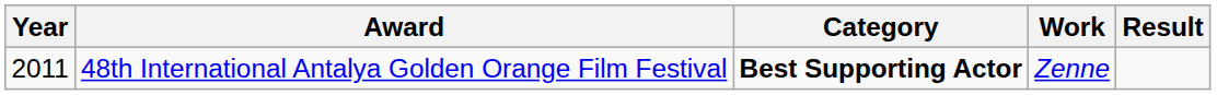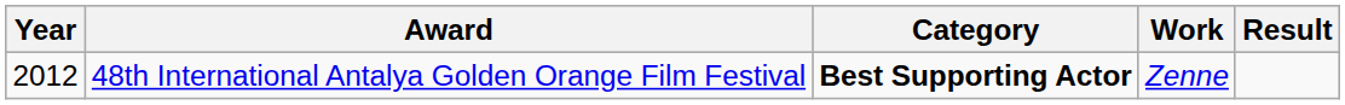 <table class="wikitable" style="font-size: 95%;">
 <tr>
 <th>Year</th>
 <th>Award</th>
 <th>Category</th>
 <th>Work</th>
 <th>Result</th>
 </tr>
 <tr>
-<td>2011</td>
+<td>2012</td>
 <td><a href='#'>48th International Antalya Golden Orange Film Festival</a></td>
 <td><strong>Best Supporting Actor</strong></td>
 <td><em><a href='#'>Zenne</a></em></td>
 <td></td>
 </tr>
 </table>
